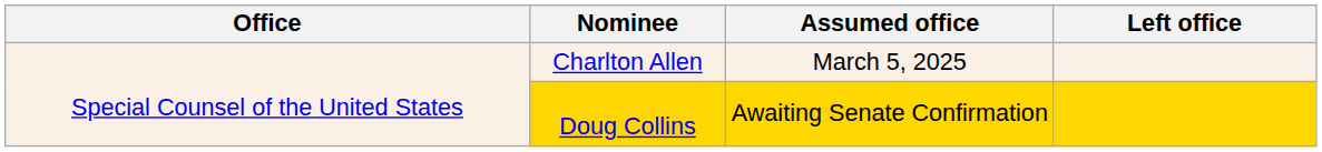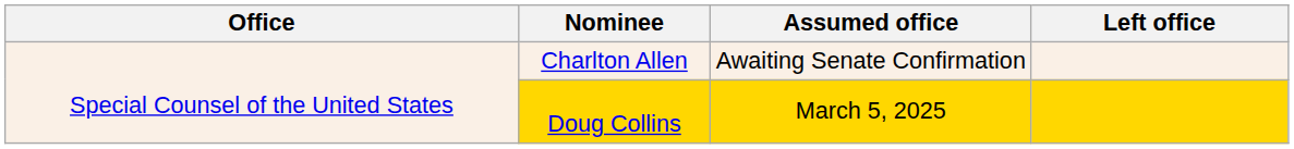 <table class="wikitable sortable" style="text-align:center">
 <tr>
 <th style="width:40%;">Office</th>
 <th style="width:15%;">Nominee</th>
 <th style="width:25%;" data-sort-="" type="date">Assumed office</th>
 <th style="width:20%;" data-sort-="" type="date">Left office</th>
 </tr>
 <tr style="background:linen">
 <td rowspan="2"><br><a href='#'>Special Counsel of the United States</a></td>
 <td><a href='#'>Charlton Allen</a></td>
-<td>March 5, 2025</td>
+<td>Awaiting Senate Confirmation</td>
 <td></td>
 </tr>
 <tr style="background:gold">
 <td><br><a href='#'>Doug Collins</a></td>
-<td>Awaiting Senate Confirmation</td>
+<td>March 5, 2025</td>
 <td></td>
 </tr>
 </table>
